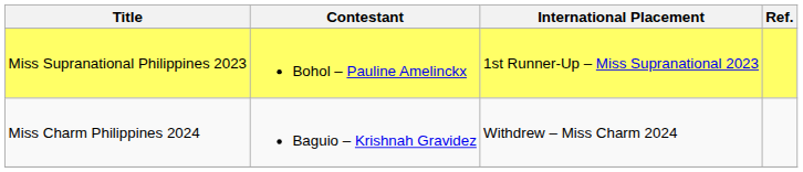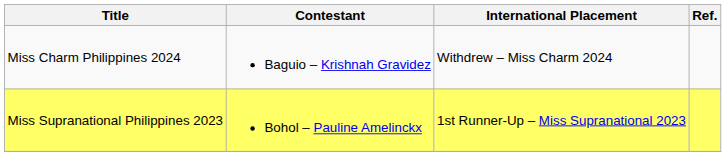 <table class="wikitable sortable" style="font-size: 95%;">
 <tr>
 <th>Title</th>
 <th>Contestant</th>
 <th>International Placement</th>
 <th>Ref.</th>
+</tr>
+<tr>
+<td>Miss Charm Philippines 2024</td>
+<td><br><ul><li>Baguio – <a href='#'>Krishnah Gravidez</a></li></ul></td>
+<td>Withdrew – Miss Charm 2024</td>
+<td></td>
 </tr>
 <tr style="background:#FFFF66;">
 <td>Miss Supranational Philippines 2023</td>
 <td><br><ul><li>Bohol – <a href='#'>Pauline Amelinckx</a></li></ul></td>
 <td>1st Runner-Up – <a href='#'>Miss Supranational 2023</a></td>
 <td></td>
 </tr>
 <tr>
-<td>Miss Charm Philippines 2024</td>
-<td><br><ul><li>Baguio – <a href='#'>Krishnah Gravidez</a></li></ul></td>
-<td>Withdrew – Miss Charm 2024</td>
-<td></td>
-</tr>
-<tr>
 </tr>
 </table>
